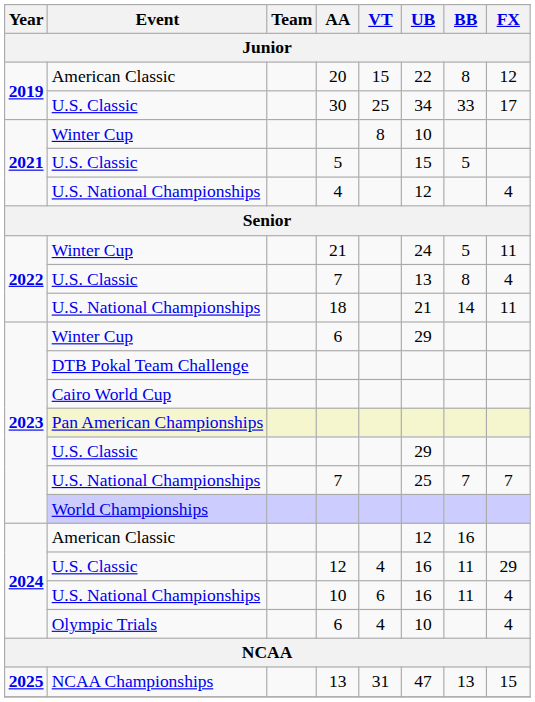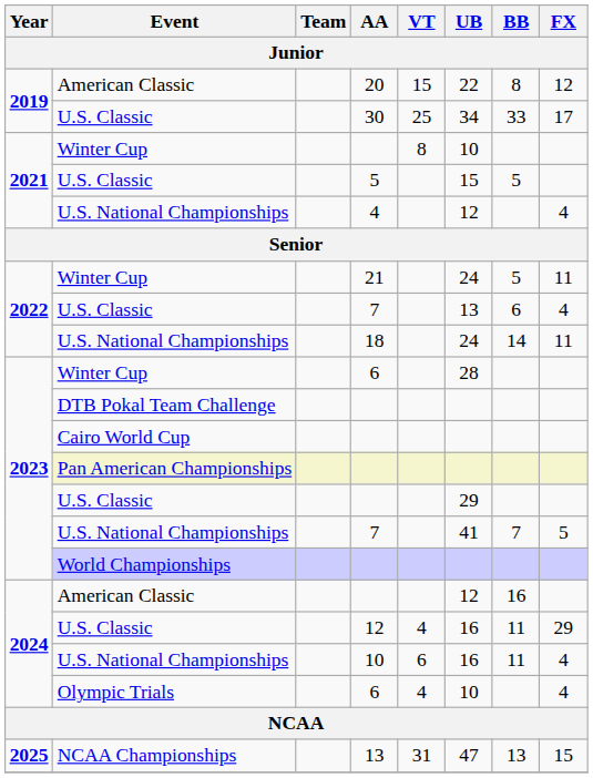 <table class="wikitable" style="text-align:center; font-size:95%;">
 <tr>
 <th align=center>Year</th>
 <th align=center>Event</th>
 <th style="width:30px;">Team</th>
 <th style="width:30px;">AA</th>
 <th style="width:30px;"><a href='#'>VT</a></th>
 <th style="width:30px;"><a href='#'>UB</a></th>
 <th style="width:30px;"><a href='#'>BB</a></th>
 <th style="width:30px;"><a href='#'>FX</a></th>
 </tr>
 <tr>
 <th colspan="8">Junior</th>
 </tr>
 <tr>
 <td rowspan="2"><strong><a href='#'>2019</a></strong></td>
 <td align=left>American Classic</td>
 <td></td>
 <td>20</td>
 <td>15</td>
 <td>22</td>
 <td>8</td>
 <td>12</td>
 </tr>
 <tr>
 <td align=left><a href='#'>U.S. Classic</a></td>
 <td></td>
 <td>30</td>
 <td>25</td>
 <td>34</td>
 <td>33</td>
 <td>17</td>
 </tr>
 <tr>
 <td rowspan="3"><strong><a href='#'>2021</a></strong></td>
 <td align=left><a href='#'>Winter Cup</a></td>
 <td></td>
 <td></td>
 <td>8</td>
 <td>10</td>
 <td></td>
 <td></td>
 </tr>
 <tr>
 <td align=left><a href='#'>U.S. Classic</a></td>
 <td></td>
 <td>5</td>
 <td></td>
 <td>15</td>
 <td>5</td>
 <td></td>
 </tr>
 <tr>
 <td align=left><a href='#'>U.S. National Championships</a></td>
 <td></td>
 <td>4</td>
 <td></td>
 <td>12</td>
 <td></td>
 <td>4</td>
 </tr>
 <tr>
 <th colspan="8">Senior</th>
 </tr>
 <tr>
 <td rowspan="3"><strong><a href='#'>2022</a></strong></td>
 <td align=left><a href='#'>Winter Cup</a></td>
 <td></td>
 <td>21</td>
 <td></td>
 <td>24</td>
 <td>5</td>
 <td>11</td>
 </tr>
 <tr>
 <td align=left><a href='#'>U.S. Classic</a></td>
 <td></td>
 <td>7</td>
 <td></td>
 <td>13</td>
-<td>8</td>
+<td>6</td>
 <td>4</td>
 </tr>
 <tr>
 <td align=left><a href='#'>U.S. National Championships</a></td>
 <td></td>
 <td>18</td>
 <td></td>
-<td>21</td>
+<td>24</td>
 <td>14</td>
 <td>11</td>
 </tr>
 <tr>
 <td rowspan="7"><strong><a href='#'>2023</a></strong></td>
 <td align=left><a href='#'>Winter Cup</a></td>
 <td></td>
 <td>6</td>
 <td></td>
-<td>29</td>
+<td>28</td>
 <td></td>
 <td></td>
 </tr>
 <tr>
 <td align=left><a href='#'>DTB Pokal Team Challenge</a></td>
 <td></td>
 <td></td>
 <td></td>
 <td></td>
 <td></td>
 <td></td>
 </tr>
 <tr>
 <td align=left><a href='#'>Cairo World Cup</a></td>
 <td></td>
 <td></td>
 <td></td>
 <td></td>
 <td></td>
 <td></td>
 </tr>
 <tr bgcolor=#F5F6CE>
 <td align=left><a href='#'>Pan American Championships</a></td>
 <td></td>
 <td></td>
 <td></td>
 <td></td>
 <td></td>
 <td></td>
 </tr>
 <tr>
 <td align=left><a href='#'>U.S. Classic</a></td>
 <td></td>
 <td></td>
 <td></td>
 <td>29</td>
 <td></td>
 <td></td>
 </tr>
 <tr>
 <td align=left><a href='#'>U.S. National Championships</a></td>
 <td></td>
 <td>7</td>
 <td></td>
-<td>25</td>
+<td>41</td>
 <td>7</td>
-<td>7</td>
+<td>5</td>
 </tr>
 <tr bgcolor=#CCCCFF>
 <td align=left><a href='#'>World Championships</a></td>
 <td></td>
 <td></td>
 <td></td>
 <td></td>
 <td></td>
 <td></td>
 </tr>
 <tr>
 <td rowspan="4"><strong><a href='#'>2024</a></strong></td>
 <td align=left>American Classic</td>
 <td></td>
 <td></td>
 <td></td>
 <td>12</td>
 <td>16</td>
 <td></td>
 </tr>
 <tr>
 <td align=left><a href='#'>U.S. Classic</a></td>
 <td></td>
 <td>12</td>
 <td>4</td>
 <td>16</td>
 <td>11</td>
 <td>29</td>
 </tr>
 <tr>
 <td align=left><a href='#'>U.S. National Championships</a></td>
 <td></td>
 <td>10</td>
 <td>6</td>
 <td>16</td>
 <td>11</td>
 <td>4</td>
 </tr>
 <tr>
 <td align=left><a href='#'>Olympic Trials</a></td>
 <td></td>
 <td>6</td>
 <td>4</td>
 <td>10</td>
 <td></td>
 <td>4</td>
 </tr>
 <tr>
 <th colspan="8">NCAA</th>
 </tr>
 <tr>
 <td rowspan="1"><strong><a href='#'>2025</a></strong></td>
 <td align="left"><a href='#'>NCAA Championships</a></td>
 <td></td>
 <td>13</td>
 <td>31</td>
 <td>47</td>
 <td>13</td>
 <td>15</td>
 </tr>
 <tr>
 </tr>
 </table>
